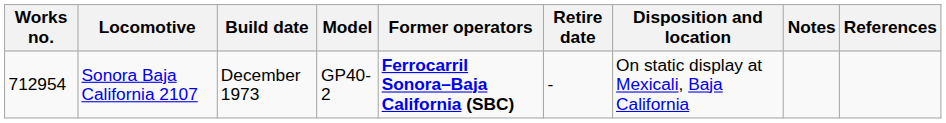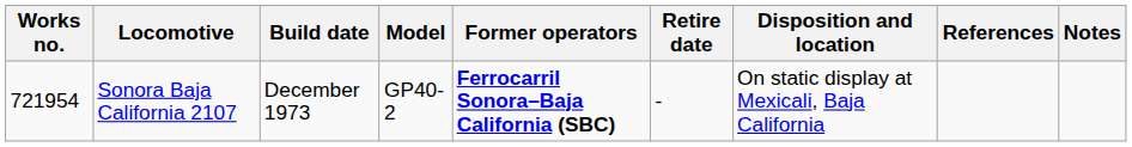 <table class="wikitable">
 <tr>
 <th>Works no.</th>
 <th>Locomotive</th>
 <th>Build date</th>
 <th>Model</th>
 <th>Former operators</th>
 <th>Retire date</th>
 <th>Disposition and location</th>
+<th>References</th>
 <th>Notes</th>
-<th>References</th>
 </tr>
 <tr>
-<td>712954</td>
+<td>721954</td>
 <td><a href='#'>Sonora Baja California 2107</a></td>
 <td>December 1973</td>
 <td>GP40-2</td>
 <td><strong><a href='#'>Ferrocarril Sonora–Baja California</a> (SBC)</strong></td>
 <td>-</td>
 <td>On static display at <a href='#'>Mexicali</a>, <a href='#'>Baja California</a></td>
 <td></td>
 <td></td>
 </tr>
 </table>
